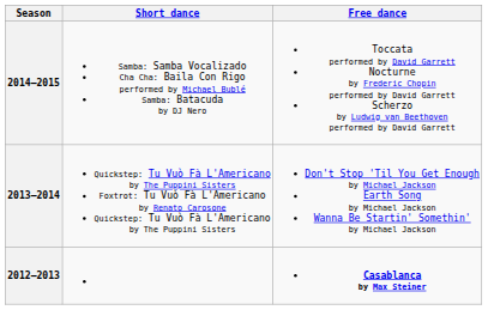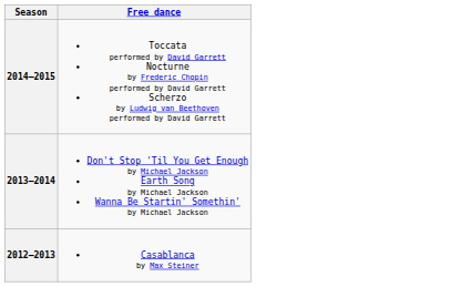 <table class=wikitable style=text-align:center>
 <tr>
 <th>Season</th>
-<th><a href='#'>Short dance</a></th>
 <th><a href='#'>Free dance</a></th>
 </tr>
 <tr>
 <th>2014–2015 <br> </th>
-<td><br><ul><li><small>Samba:</small> Samba Vocalizado</li><li><small>Cha Cha:</small> Baila Con Rigo <br><small> performed by <a href='#'>Michael Bublé</a> </small></li><li><small>Samba:</small> Batacuda <br><small> by DJ Nero </small></li></ul></td>
 <td><br><ul><li>Toccata <br><small> performed by <a href='#'>David Garrett</a> </small></li><li>Nocturne <br><small> by <a href='#'>Frederic Chopin</a> <br> performed by David Garrett </small></li><li>Scherzo <br><small> by <a href='#'>Ludwig van Beethoven</a> <br> performed by David Garrett </small></li></ul></td>
 </tr>
 <tr>
 <th>2013–2014 <br> </th>
-<td><br><ul><li><small>Quickstep:</small> <a href='#'>Tu Vuò Fà L'Americano</a> <br><small> by <a href='#'>The Puppini Sisters</a> </small></li><li><small>Foxtrot:</small> Tu Vuò Fà L'Americano <br><small> by <a href='#'>Renato Carosone</a> </small></li><li><small>Quickstep:</small> Tu Vuò Fà L'Americano <br><small> by The Puppini Sisters </small></li></ul></td>
 <td><br><ul><li><a href='#'>Don't Stop 'Til You Get Enough</a> <br><small> by <a href='#'>Michael Jackson</a> </small></li><li><a href='#'>Earth Song</a> <br><small> by Michael Jackson </small></li><li><a href='#'>Wanna Be Startin' Somethin'</a> <br><small> by Michael Jackson </small></li></ul></td>
 </tr>
 <tr>
 <th>2012–2013 <br> </th>
-<td><br><ul><li></li></ul></td>
-<td><strong><br><ul><li><a href='#'>Casablanca</a> <br><small> by <a href='#'>Max Steiner</a> </small></li></ul></strong></td>
+<td><br><ul><li><a href='#'>Casablanca</a> <br><small> by <a href='#'>Max Steiner</a> </small></li></ul></td>
 </tr>
 </table>
